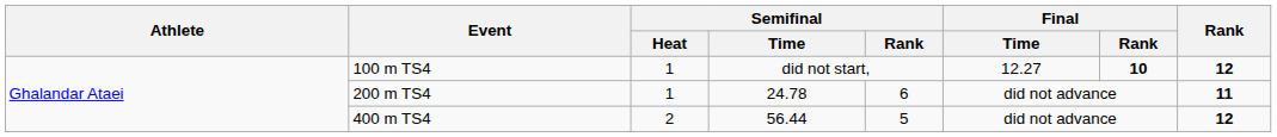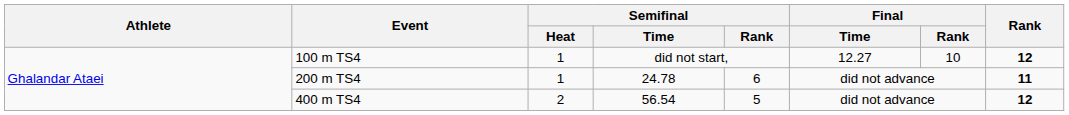 <table class="wikitable" width="72%" style="text-align:center; font-size:90%">
 <tr>
 <th rowspan="2" width="22%">Athlete</th>
 <th rowspan="2" width="18%">Event</th>
 <th colspan="3" width="20%">Semifinal</th>
 <th colspan="2" width="15%">Final</th>
 <th rowspan="2" width="6%">Rank</th>
 </tr>
 <tr>
 <th width="5%">Heat</th>
 <th width="10%">Time</th>
 <th>Rank</th>
 <th width="10%">Time</th>
 <th>Rank</th>
 </tr>
 <tr>
 <td rowspan="3" align="left"><a href='#'>Ghalandar Ataei</a></td>
 <td align="left">100 m TS4</td>
 <td>1</td>
 <td colspan=2>did not start, <strong></strong></td>
 <td>12.27</td>
-<td><strong>10</strong></td>
+<td>10</td>
 <td><strong>12</strong></td>
 </tr>
 <tr>
 <td align="left">200 m TS4</td>
 <td>1</td>
 <td>24.78</td>
 <td>6</td>
 <td colspan=2>did not advance</td>
 <td><strong>11</strong></td>
 </tr>
 <tr>
 <td align="left">400 m TS4</td>
 <td>2</td>
-<td>56.44</td>
+<td>56.54</td>
 <td>5</td>
 <td colspan=2>did not advance</td>
 <td><strong>12</strong></td>
 </tr>
 </table>
